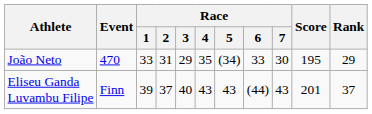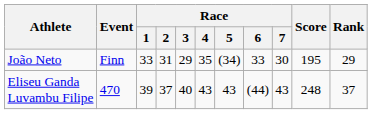 <table class=wikitable style="font-size:90%">
 <tr>
 <th rowspan="2">Athlete</th>
 <th rowspan="2">Event</th>
 <th colspan="7">Race</th>
 <th rowspan="2">Score</th>
 <th rowspan="2">Rank</th>
 </tr>
 <tr>
 <th>1</th>
 <th>2</th>
 <th>3</th>
 <th>4</th>
 <th>5</th>
 <th>6</th>
 <th>7</th>
 </tr>
 <tr>
 <td><a href='#'>João Neto</a></td>
-<td><a href='#'>470</a></td>
+<td><a href='#'>Finn</a></td>
 <td align=center>33</td>
 <td align=center>31</td>
 <td align=center>29</td>
 <td align=center>35</td>
 <td align=center>(34)</td>
 <td align=center>33</td>
 <td align=center>30</td>
 <td align=center>195</td>
 <td align=center>29</td>
 </tr>
 <tr>
 <td><a href='#'>Eliseu Ganda</a><br><a href='#'>Luvambu Filipe</a></td>
-<td><a href='#'>Finn</a></td>
+<td><a href='#'>470</a></td>
 <td align=center>39</td>
 <td align=center>37</td>
 <td align=center>40</td>
 <td align=center>43</td>
 <td align=center>43</td>
 <td align=center>(44)</td>
 <td align=center>43</td>
-<td align=center>201</td>
+<td align=center>248</td>
 <td align=center>37</td>
 </tr>
 </table>
